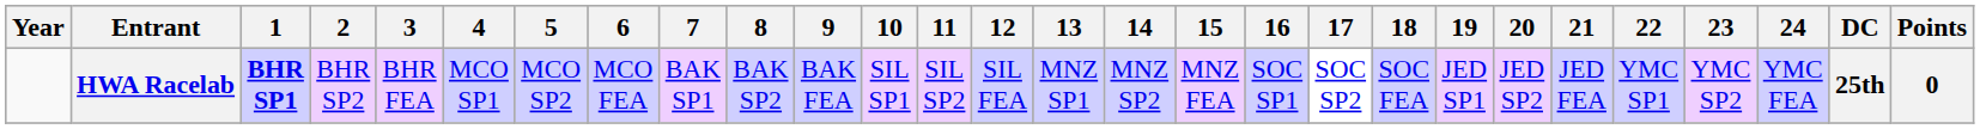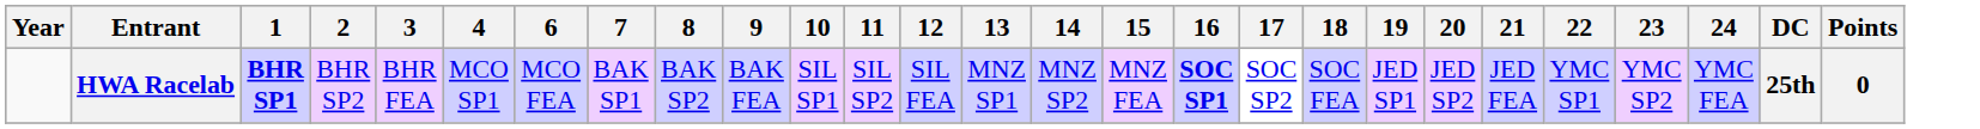 <table class="wikitable" style="text-align:center; font-size:85%">
 <tr>
 <th>Year</th>
 <th>Entrant</th>
 <th>1</th>
 <th>2</th>
 <th>3</th>
 <th>4</th>
-<th>5</th>
 <th>6</th>
 <th>7</th>
 <th>8</th>
 <th>9</th>
 <th>10</th>
 <th>11</th>
 <th>12</th>
 <th>13</th>
 <th>14</th>
 <th>15</th>
 <th>16</th>
 <th>17</th>
 <th>18</th>
 <th>19</th>
 <th>20</th>
 <th>21</th>
 <th>22</th>
 <th>23</th>
 <th>24</th>
 <th>DC</th>
 <th>Points</th>
 </tr>
 <tr>
 <td></td>
 <th nowrap><a href='#'>HWA Racelab</a></th>
 <td style="background:#CFCFFF;"><strong><a href='#'>BHR<br>SP1</a><br></strong></td>
 <td style="background:#EFCFFF;"><a href='#'>BHR<br>SP2</a><br></td>
 <td style="background:#EFCFFF;"><a href='#'>BHR<br>FEA</a><br></td>
 <td style="background:#CFCFFF;"><a href='#'>MCO<br>SP1</a><br></td>
-<td style="background:#CFCFFF;"><a href='#'>MCO<br>SP2</a><br></td>
 <td style="background:#CFCFFF;"><a href='#'>MCO<br>FEA</a><br></td>
 <td style="background:#EFCFFF;"><a href='#'>BAK<br>SP1</a><br></td>
 <td style="background:#CFCFFF;"><a href='#'>BAK<br>SP2</a><br></td>
 <td style="background:#CFCFFF;"><a href='#'>BAK<br>FEA</a><br></td>
 <td style="background:#EFCFFF;"><a href='#'>SIL<br>SP1</a><br></td>
 <td style="background:#EFCFFF;"><a href='#'>SIL<br>SP2</a><br></td>
 <td style="background:#CFCFFF;"><a href='#'>SIL<br>FEA</a><br></td>
 <td style="background:#CFCFFF;"><a href='#'>MNZ<br>SP1</a><br></td>
 <td style="background:#CFCFFF;"><a href='#'>MNZ<br>SP2</a><br></td>
 <td style="background:#EFCFFF;"><a href='#'>MNZ<br>FEA</a><br></td>
-<td style="background:#CFCFFF;"><a href='#'>SOC<br>SP1</a><br></td>
+<td style="background:#CFCFFF;"><strong><a href='#'>SOC<br>SP1</a><br></strong></td>
 <td style="background:#FFFFFF;"><a href='#'>SOC<br>SP2</a><br></td>
 <td style="background:#CFCFFF;"><a href='#'>SOC<br>FEA</a><br></td>
 <td style="background:#EFCFFF;"><a href='#'>JED<br>SP1</a><br></td>
 <td style="background:#EFCFFF;"><a href='#'>JED<br>SP2</a><br></td>
 <td style="background:#CFCFFF;"><a href='#'>JED<br>FEA</a><br></td>
 <td style="background:#CFCFFF;"><a href='#'>YMC<br>SP1</a><br></td>
 <td style="background:#EFCFFF;"><a href='#'>YMC<br>SP2</a><br></td>
 <td style="background:#CFCFFF;"><a href='#'>YMC<br>FEA</a><br></td>
 <th>25th</th>
 <th>0</th>
 </tr>
 </table>
